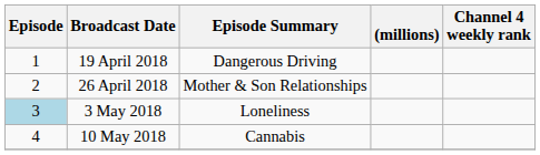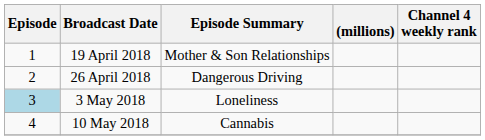 <table class=wikitable style="text-align:center">
 <tr>
 <th scope="col">Episode</th>
 <th scope="col">Broadcast Date</th>
 <th scope="col">Episode Summary</th>
 <th scope="col"><br>(millions)</th>
 <th scope="col">Channel 4<br>weekly rank</th>
 </tr>
 <tr>
 <td>1</td>
 <td>19 April 2018</td>
-<td>Dangerous Driving</td>
+<td>Mother & Son Relationships</td>
 <td></td>
 <td></td>
 </tr>
 <tr>
 <td>2</td>
 <td>26 April 2018</td>
-<td>Mother & Son Relationships</td>
+<td>Dangerous Driving</td>
 <td></td>
 <td></td>
 </tr>
 <tr>
 <td style="background: lightblue;">3</td>
 <td>3 May 2018</td>
 <td>Loneliness</td>
 <td></td>
 <td></td>
 </tr>
 <tr>
 <td>4</td>
 <td>10 May 2018</td>
 <td>Cannabis</td>
 <td></td>
 <td></td>
 </tr>
 <tr>
 </tr>
 </table>
